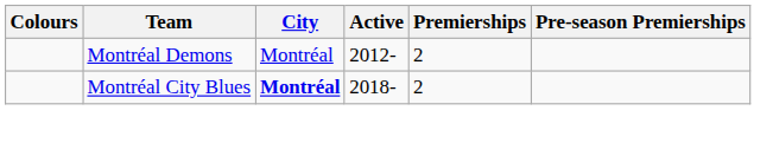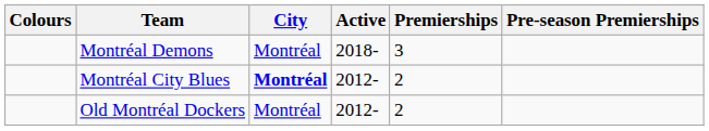 <table class="wikitable sortable" style="margin: 1em 1em 1em 0; border: 1px #aaa solid; border-collapse: collapse; font-size: 95%;">
 <tr>
 <th>Colours</th>
 <th>Team</th>
 <th><a href='#'>City</a></th>
 <th>Active</th>
 <th>Premierships</th>
 <th>Pre-season Premierships</th>
 </tr>
 <tr>
 <td></td>
 <td><a href='#'>Montréal Demons</a></td>
 <td><a href='#'>Montréal</a></td>
+<td>2018-</td>
+<td>3</td>
+<td></td>
+</tr>
+<tr>
+<td></td>
+<td><a href='#'>Montréal City Blues</a></td>
+<td><strong><a href='#'>Montréal</a></strong></td>
 <td>2012-</td>
 <td>2</td>
 <td></td>
 </tr>
 <tr>
 <td></td>
-<td><a href='#'>Montréal City Blues</a></td>
-<td><strong><a href='#'>Montréal</a></strong></td>
-<td>2018-</td>
+<td><a href='#'>Old Montréal Dockers</a></td>
+<td><a href='#'>Montréal</a></td>
+<td>2012-</td>
 <td>2</td>
 <td></td>
 </tr>
 </table>
